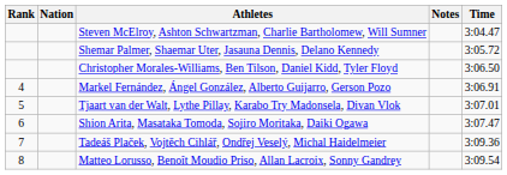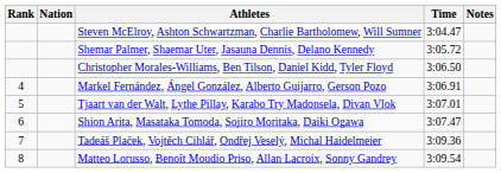 <table class="wikitable sortable" style="text-align:center">
 <tr>
 <th>Rank</th>
 <th>Nation</th>
 <th>Athletes</th>
+<th>Time</th>
 <th>Notes</th>
-<th>Time</th>
 </tr>
 <tr>
 <td></td>
 <td align=left></td>
 <td align=left><a href='#'>Steven McElroy</a>, <a href='#'>Ashton Schwartzman</a>, <a href='#'>Charlie Bartholomew</a>, <a href='#'>Will Sumner</a></td>
+<td>3:04.47</td>
 <td></td>
-<td>3:04.47</td>
 </tr>
 <tr>
 <td></td>
 <td align=left></td>
 <td align=left><a href='#'>Shemar Palmer</a>, <a href='#'>Shaemar Uter</a>, <a href='#'>Jasauna Dennis</a>, <a href='#'>Delano Kennedy</a></td>
+<td>3:05.72</td>
 <td></td>
-<td>3:05.72</td>
 </tr>
 <tr>
 <td></td>
 <td align=left></td>
 <td align=left><a href='#'>Christopher Morales-Williams</a>, <a href='#'>Ben Tilson</a>, <a href='#'>Daniel Kidd</a>, <a href='#'>Tyler Floyd</a></td>
+<td>3:06.50</td>
 <td></td>
-<td>3:06.50</td>
 </tr>
 <tr>
 <td>4</td>
 <td align=left></td>
 <td align=left><a href='#'>Markel Fernández</a>, <a href='#'>Ángel González</a>, <a href='#'>Alberto Guijarro</a>, <a href='#'>Gerson Pozo</a></td>
+<td>3:06.91</td>
 <td></td>
-<td>3:06.91</td>
 </tr>
 <tr>
 <td>5</td>
 <td align=left></td>
 <td align=left><a href='#'>Tjaart van der Walt</a>, <a href='#'>Lythe Pillay</a>, <a href='#'>Karabo Try Madonsela</a>,  <a href='#'>Divan Vlok</a></td>
+<td>3:07.01</td>
 <td></td>
-<td>3:07.01</td>
 </tr>
 <tr>
 <td>6</td>
 <td align=left></td>
 <td align=left><a href='#'>Shion Arita</a>, <a href='#'>Masataka Tomoda</a>, <a href='#'>Sojiro Moritaka</a>, <a href='#'>Daiki Ogawa</a></td>
+<td>3:07.47</td>
 <td></td>
-<td>3:07.47</td>
 </tr>
 <tr>
 <td>7</td>
 <td align=left></td>
 <td align=left><a href='#'>Tadeáš Plaček</a>, <a href='#'>Vojtěch Cihlář</a>, <a href='#'>Ondřej Veselý</a>, <a href='#'>Michal Haidelmeier</a></td>
+<td>3:09.36</td>
 <td></td>
-<td>3:09.36</td>
 </tr>
 <tr>
 <td>8</td>
 <td align=left></td>
 <td align=left><a href='#'>Matteo Lorusso</a>, <a href='#'>Benoît Moudio Priso</a>, <a href='#'>Allan Lacroix</a>, <a href='#'>Sonny Gandrey</a></td>
+<td>3:09.54</td>
 <td></td>
-<td>3:09.54</td>
 </tr>
 </table>
